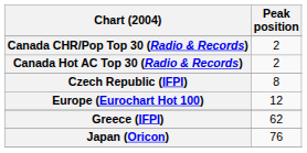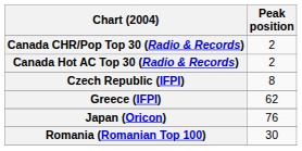 <table class="wikitable sortable plainrowheaders" style="text-align:center">
 <tr>
 <th scope="col">Chart (2004)</th>
 <th scope="col">Peak<br>position</th>
 </tr>
 <tr>
 </tr>
 <tr>
 </tr>
 <tr>
 </tr>
 <tr>
 </tr>
 <tr>
 <th scope="row">Canada CHR/Pop Top 30 (<em><a href='#'>Radio & Records</a></em>)</th>
 <td>2</td>
 </tr>
 <tr>
 <th scope="row">Canada Hot AC Top 30 (<em><a href='#'>Radio & Records</a></em>)</th>
 <td>2</td>
 </tr>
 <tr>
 </tr>
 <tr>
 <th scope="row">Czech Republic (<a href='#'>IFPI</a>)</th>
 <td>8</td>
 </tr>
 <tr>
-<th scope="row">Europe (<a href='#'>Eurochart Hot 100</a>)</th>
-<td>12</td>
-</tr>
-<tr>
 </tr>
 <tr>
 </tr>
 <tr>
 <th scope="row">Greece (<a href='#'>IFPI</a>)</th>
 <td>62</td>
 </tr>
 <tr>
 </tr>
 <tr>
 </tr>
 <tr>
 </tr>
 <tr>
 <th scope="row">Japan (<a href='#'>Oricon</a>)</th>
 <td>76</td>
 </tr>
 <tr>
 </tr>
 <tr>
 </tr>
 <tr>
 </tr>
 <tr>
+<th scope="row">Romania (<a href='#'>Romanian Top 100</a>)</th>
+<td>30</td>
+</tr>
+<tr>
 </tr>
 <tr>
 </tr>
 <tr>
 </tr>
 <tr>
 </tr>
 <tr>
 </tr>
 <tr>
 </tr>
 <tr>
 </tr>
 <tr>
 </tr>
 <tr>
 </tr>
 </table>
